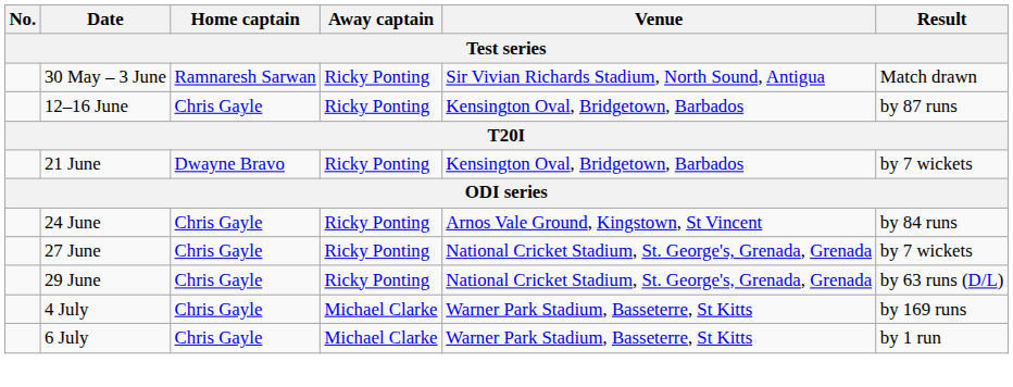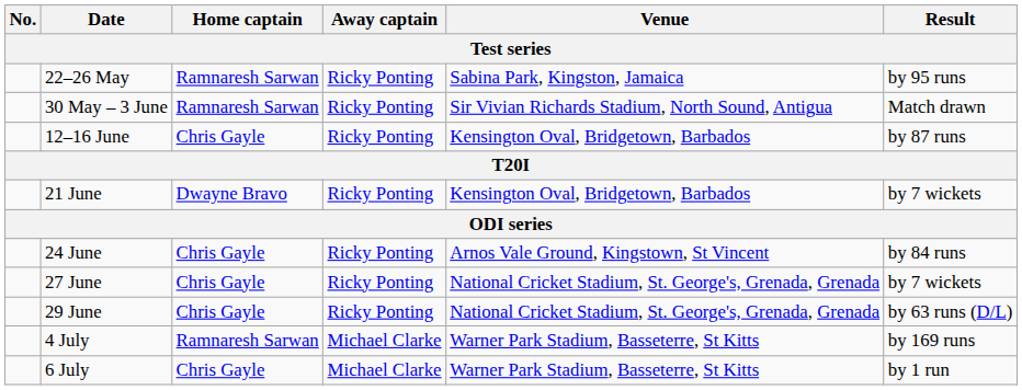 <table class="wikitable">
 <tr>
 <th>No.</th>
 <th>Date</th>
 <th>Home captain</th>
 <th>Away captain</th>
 <th>Venue</th>
 <th>Result</th>
 </tr>
 <tr>
 <th colspan="6">Test series</th>
+</tr>
+<tr>
+<td></td>
+<td>22–26 May</td>
+<td><a href='#'>Ramnaresh Sarwan</a></td>
+<td><a href='#'>Ricky Ponting</a></td>
+<td><a href='#'>Sabina Park</a>, <a href='#'>Kingston</a>, <a href='#'>Jamaica</a></td>
+<td> by 95 runs</td>
 </tr>
 <tr>
 <td></td>
 <td>30 May – 3 June</td>
 <td><a href='#'>Ramnaresh Sarwan</a></td>
 <td><a href='#'>Ricky Ponting</a></td>
 <td><a href='#'>Sir Vivian Richards Stadium</a>, <a href='#'>North Sound</a>, <a href='#'>Antigua</a></td>
 <td>Match drawn</td>
 </tr>
 <tr>
 <td></td>
 <td>12–16 June</td>
 <td><a href='#'>Chris Gayle</a></td>
 <td><a href='#'>Ricky Ponting</a></td>
 <td><a href='#'>Kensington Oval</a>, <a href='#'>Bridgetown</a>, <a href='#'>Barbados</a></td>
 <td> by 87 runs</td>
 </tr>
 <tr>
 <th colspan="6">T20I</th>
 </tr>
 <tr>
 <td></td>
 <td>21 June</td>
 <td><a href='#'>Dwayne Bravo</a></td>
 <td><a href='#'>Ricky Ponting</a></td>
 <td><a href='#'>Kensington Oval</a>, <a href='#'>Bridgetown</a>, <a href='#'>Barbados</a></td>
 <td> by 7 wickets</td>
 </tr>
 <tr>
 <th colspan="6">ODI series</th>
 </tr>
 <tr>
 <td></td>
 <td>24 June</td>
 <td><a href='#'>Chris Gayle</a></td>
 <td><a href='#'>Ricky Ponting</a></td>
 <td><a href='#'>Arnos Vale Ground</a>, <a href='#'>Kingstown</a>, <a href='#'>St Vincent</a></td>
 <td> by 84 runs</td>
 </tr>
 <tr>
 <td></td>
 <td>27 June</td>
 <td><a href='#'>Chris Gayle</a></td>
 <td><a href='#'>Ricky Ponting</a></td>
 <td><a href='#'>National Cricket Stadium</a>, <a href='#'>St. George's, Grenada</a>, <a href='#'>Grenada</a></td>
 <td> by 7 wickets</td>
 </tr>
 <tr>
 <td></td>
 <td>29 June</td>
 <td><a href='#'>Chris Gayle</a></td>
 <td><a href='#'>Ricky Ponting</a></td>
 <td><a href='#'>National Cricket Stadium</a>, <a href='#'>St. George's, Grenada</a>, <a href='#'>Grenada</a></td>
 <td> by 63 runs (<a href='#'>D/L</a>)</td>
 </tr>
 <tr>
 <td></td>
 <td>4 July</td>
-<td><a href='#'>Chris Gayle</a></td>
+<td><a href='#'>Ramnaresh Sarwan</a></td>
 <td><a href='#'>Michael Clarke</a></td>
 <td><a href='#'>Warner Park Stadium</a>, <a href='#'>Basseterre</a>, <a href='#'>St Kitts</a></td>
 <td> by 169 runs</td>
 </tr>
 <tr>
 <td></td>
 <td>6 July</td>
 <td><a href='#'>Chris Gayle</a></td>
 <td><a href='#'>Michael Clarke</a></td>
 <td><a href='#'>Warner Park Stadium</a>, <a href='#'>Basseterre</a>, <a href='#'>St Kitts</a></td>
 <td> by 1 run</td>
 </tr>
 </table>
